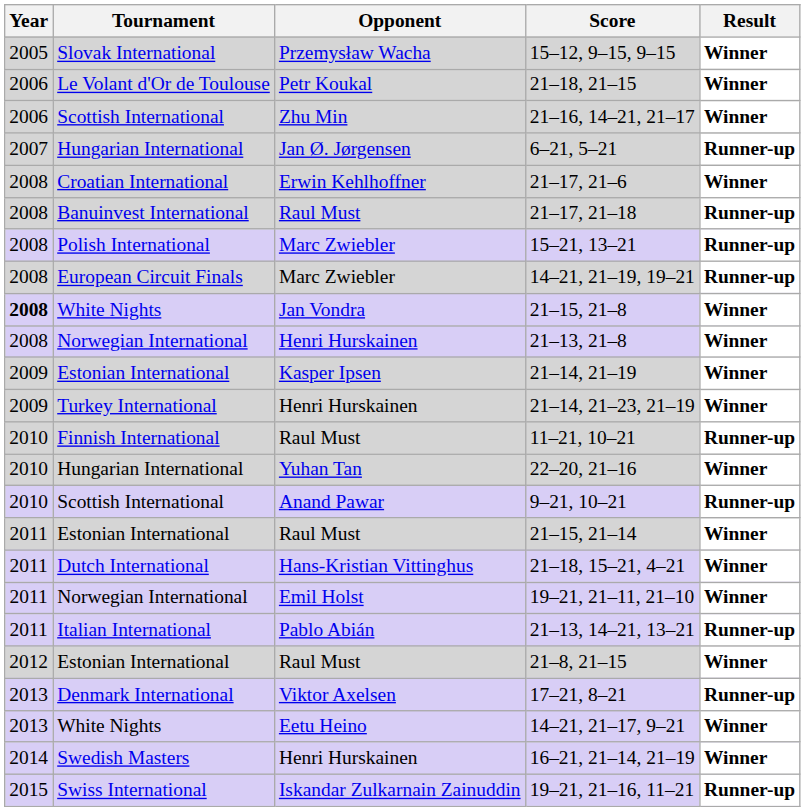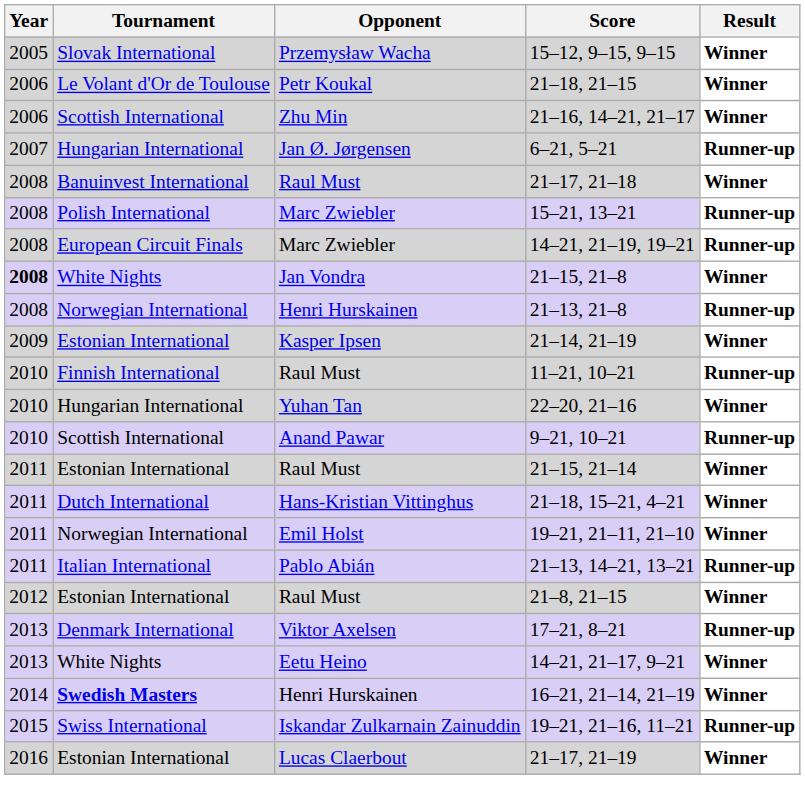 <table class="sortable wikitable" style="font-size: 90%;">
 <tr>
 <th>Year</th>
 <th>Tournament</th>
 <th>Opponent</th>
 <th>Score</th>
 <th>Result</th>
 </tr>
 <tr style="background:#D5D5D5">
 <td align="center">2005</td>
 <td align="left"><a href='#'>Slovak International</a></td>
 <td align="left"> <a href='#'>Przemysław Wacha</a></td>
 <td align="left">15–12, 9–15, 9–15</td>
 <td style="text-align:left; background:white"> <strong>Winner</strong></td>
 </tr>
 <tr style="background:#D5D5D5">
 <td align="center">2006</td>
 <td align="left"><a href='#'>Le Volant d'Or de Toulouse</a></td>
 <td align="left"> <a href='#'>Petr Koukal</a></td>
 <td align="left">21–18, 21–15</td>
 <td style="text-align:left; background:white"> <strong>Winner</strong></td>
 </tr>
 <tr style="background:#D5D5D5">
 <td align="center">2006</td>
 <td align="left"><a href='#'>Scottish International</a></td>
 <td align="left"> <a href='#'>Zhu Min</a></td>
 <td align="left">21–16, 14–21, 21–17</td>
 <td style="text-align:left; background:white"> <strong>Winner</strong></td>
 </tr>
 <tr style="background:#D5D5D5">
 <td align="center">2007</td>
 <td align="left"><a href='#'>Hungarian International</a></td>
 <td align="left"> <a href='#'>Jan Ø. Jørgensen</a></td>
 <td align="left">6–21, 5–21</td>
 <td style="text-align:left; background:white"> <strong>Runner-up</strong></td>
 </tr>
 <tr style="background:#D5D5D5">
 <td align="center">2008</td>
-<td align="left"><a href='#'>Croatian International</a></td>
-<td align="left"> <a href='#'>Erwin Kehlhoffner</a></td>
-<td align="left">21–17, 21–6</td>
-<td style="text-align:left; background:white"> <strong>Winner</strong></td>
-</tr>
-<tr style="background:#D5D5D5">
-<td align="center">2008</td>
 <td align="left"><a href='#'>Banuinvest International</a></td>
 <td align="left"> <a href='#'>Raul Must</a></td>
 <td align="left">21–17, 21–18</td>
-<td style="text-align:left; background:white"> <strong>Runner-up</strong></td>
+<td style="text-align:left; background:white"> <strong>Winner</strong></td>
 </tr>
 <tr style="background:#D8CEF6">
 <td align="center">2008</td>
 <td align="left"><a href='#'>Polish International</a></td>
 <td align="left"> <a href='#'>Marc Zwiebler</a></td>
 <td align="left">15–21, 13–21</td>
 <td style="text-align:left; background:white"> <strong>Runner-up</strong></td>
 </tr>
 <tr style="background:#D5D5D5">
 <td align="center">2008</td>
 <td align="left"><a href='#'>European Circuit Finals</a></td>
 <td align="left"> Marc Zwiebler</td>
 <td align="left">14–21, 21–19, 19–21</td>
 <td style="text-align:left; background:white"> <strong>Runner-up</strong></td>
 </tr>
 <tr style="background:#D8CEF6">
 <td align="center"><strong>2008</strong></td>
 <td align="left"><a href='#'>White Nights</a></td>
 <td align="left"> <a href='#'>Jan Vondra</a></td>
 <td align="left">21–15, 21–8</td>
 <td style="text-align:left; background:white"> <strong>Winner</strong></td>
 </tr>
 <tr style="background:#D8CEF6">
 <td align="center">2008</td>
 <td align="left"><a href='#'>Norwegian International</a></td>
 <td align="left"> <a href='#'>Henri Hurskainen</a></td>
 <td align="left">21–13, 21–8</td>
-<td style="text-align:left; background:white"> <strong>Winner</strong></td>
+<td style="text-align:left; background:white"> <strong>Runner-up</strong></td>
 </tr>
 <tr style="background:#D5D5D5">
 <td align="center">2009</td>
 <td align="left"><a href='#'>Estonian International</a></td>
 <td align="left"> <a href='#'>Kasper Ipsen</a></td>
 <td align="left">21–14, 21–19</td>
-<td style="text-align:left; background:white"> <strong>Winner</strong></td>
-</tr>
-<tr style="background:#D5D5D5">
-<td align="center">2009</td>
-<td align="left"><a href='#'>Turkey International</a></td>
-<td align="left"> Henri Hurskainen</td>
-<td align="left">21–14, 21–23, 21–19</td>
 <td style="text-align:left; background:white"> <strong>Winner</strong></td>
 </tr>
 <tr style="background:#D5D5D5">
 <td align="center">2010</td>
 <td align="left"><a href='#'>Finnish International</a></td>
 <td align="left"> Raul Must</td>
 <td align="left">11–21, 10–21</td>
 <td style="text-align:left; background:white"> <strong>Runner-up</strong></td>
 </tr>
 <tr style="background:#D5D5D5">
 <td align="center">2010</td>
 <td align="left">Hungarian International</td>
 <td align="left"> <a href='#'>Yuhan Tan</a></td>
 <td align="left">22–20, 21–16</td>
 <td style="text-align:left; background:white"> <strong>Winner</strong></td>
 </tr>
 <tr style="background:#D8CEF6">
 <td align="center">2010</td>
 <td align="left">Scottish International</td>
 <td align="left"> <a href='#'>Anand Pawar</a></td>
 <td align="left">9–21, 10–21</td>
 <td style="text-align:left; background:white"> <strong>Runner-up</strong></td>
 </tr>
 <tr style="background:#D5D5D5">
 <td align="center">2011</td>
 <td align="left">Estonian International</td>
 <td align="left"> Raul Must</td>
 <td align="left">21–15, 21–14</td>
 <td style="text-align:left; background:white"> <strong>Winner</strong></td>
 </tr>
 <tr style="background:#D8CEF6">
 <td align="center">2011</td>
 <td align="left"><a href='#'>Dutch International</a></td>
 <td align="left"> <a href='#'>Hans-Kristian Vittinghus</a></td>
 <td align="left">21–18, 15–21, 4–21</td>
 <td style="text-align:left; background:white"> <strong>Winner</strong></td>
 </tr>
 <tr style="background:#D8CEF6">
 <td align="center">2011</td>
 <td align="left">Norwegian International</td>
 <td align="left"> <a href='#'>Emil Holst</a></td>
 <td align="left">19–21, 21–11, 21–10</td>
 <td style="text-align:left; background:white"> <strong>Winner</strong></td>
 </tr>
 <tr style="background:#D8CEF6">
 <td align="center">2011</td>
 <td align="left"><a href='#'>Italian International</a></td>
 <td align="left"> <a href='#'>Pablo Abián</a></td>
 <td align="left">21–13, 14–21, 13–21</td>
 <td style="text-align:left; background:white"> <strong>Runner-up</strong></td>
 </tr>
 <tr style="background:#D5D5D5">
 <td align="center">2012</td>
 <td align="left">Estonian International</td>
 <td align="left"> Raul Must</td>
 <td align="left">21–8, 21–15</td>
 <td style="text-align:left; background:white"> <strong>Winner</strong></td>
 </tr>
 <tr style="background:#D8CEF6">
 <td align="center">2013</td>
 <td align="left"><a href='#'>Denmark International</a></td>
 <td align="left"> <a href='#'>Viktor Axelsen</a></td>
 <td align="left">17–21, 8–21</td>
 <td style="text-align:left; background:white"> <strong>Runner-up</strong></td>
 </tr>
 <tr style="background:#D8CEF6">
 <td align="center">2013</td>
 <td align="left">White Nights</td>
 <td align="left"> <a href='#'>Eetu Heino</a></td>
 <td align="left">14–21, 21–17, 9–21</td>
 <td style="text-align:left; background:white"> <strong>Winner</strong></td>
 </tr>
 <tr style="background:#D8CEF6">
 <td align="center">2014</td>
-<td align="left"><a href='#'>Swedish Masters</a></td>
+<td align="left"><strong><a href='#'>Swedish Masters</a></strong></td>
 <td align="left"> Henri Hurskainen</td>
 <td align="left">16–21, 21–14, 21–19</td>
 <td style="text-align:left; background:white"> <strong>Winner</strong></td>
 </tr>
 <tr style="background:#D8CEF6">
 <td align="center">2015</td>
 <td align="left"><a href='#'>Swiss International</a></td>
 <td align="left"> <a href='#'>Iskandar Zulkarnain Zainuddin</a></td>
 <td align="left">19–21, 21–16, 11–21</td>
 <td style="text-align:left; background:white"> <strong>Runner-up</strong></td>
 </tr>
+<tr style="background:#D5D5D5">
+<td align="center">2016</td>
+<td align="left">Estonian International</td>
+<td align="left"> <a href='#'>Lucas Claerbout</a></td>
+<td align="left">21–17, 21–19</td>
+<td style="text-align:left; background:white"> <strong>Winner</strong></td>
+</tr>
 </table>
